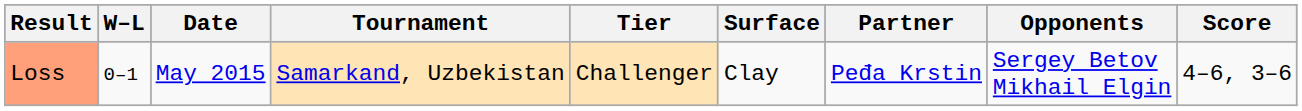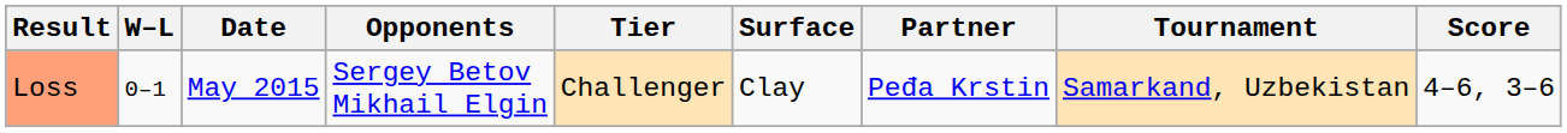 <table class="sortable wikitable">
 <tr>
 <th>Result</th>
 <th class="unsortable">W–L</th>
 <th>Date</th>
-<th>Tournament</th>
+<th>Opponents</th>
 <th>Tier</th>
 <th>Surface</th>
 <th>Partner</th>
-<th>Opponents</th>
+<th>Tournament</th>
 <th class="unsortable">Score</th>
 </tr>
 <tr>
 <td bgcolor=FFA07A>Loss</td>
 <td><small>0–1</small></td>
 <td><a href='#'>May 2015</a></td>
-<td bgcolor=moccasin><a href='#'>Samarkand</a>, Uzbekistan</td>
+<td> <a href='#'>Sergey Betov</a><br> <a href='#'>Mikhail Elgin</a></td>
 <td bgcolor=moccasin>Challenger</td>
 <td>Clay</td>
 <td> <a href='#'>Peđa Krstin</a></td>
-<td> <a href='#'>Sergey Betov</a><br> <a href='#'>Mikhail Elgin</a></td>
+<td bgcolor=moccasin><a href='#'>Samarkand</a>, Uzbekistan</td>
 <td>4–6, 3–6</td>
 </tr>
 </table>
